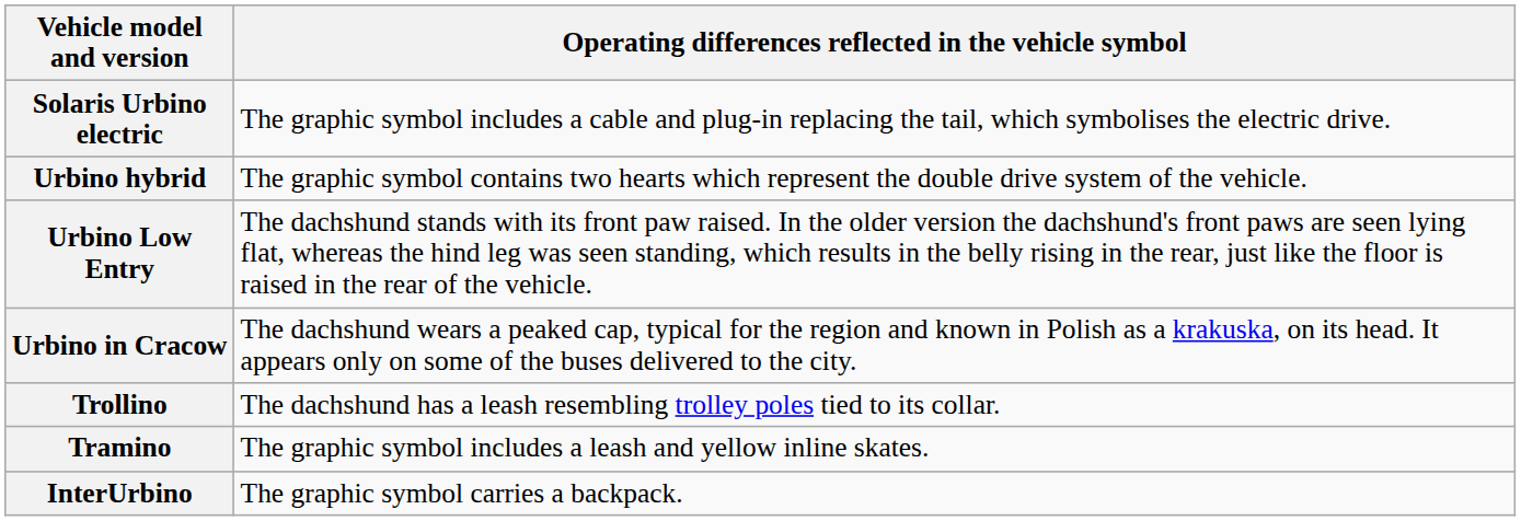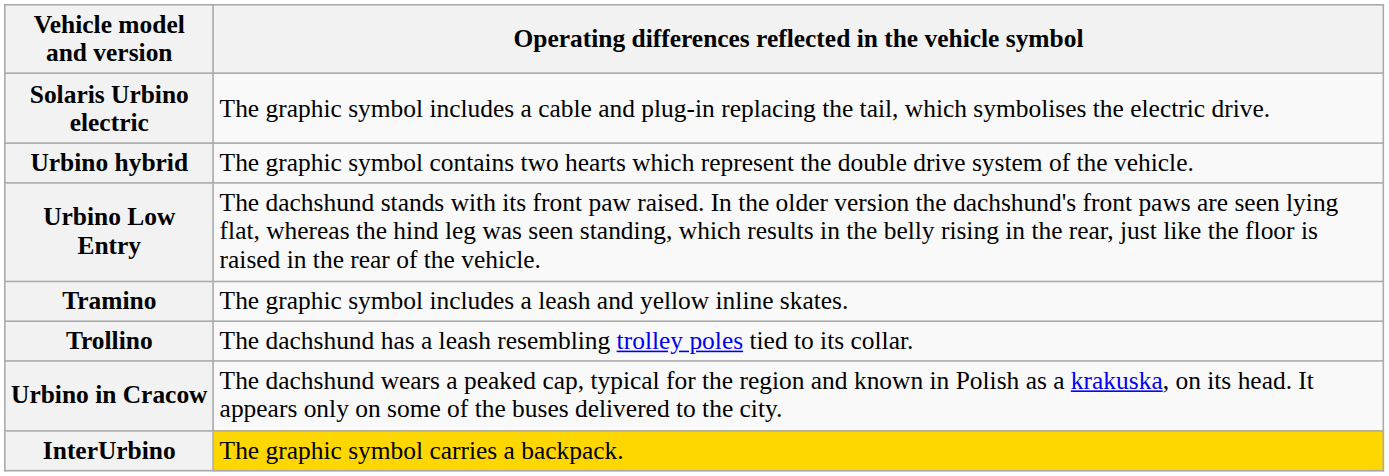 <table class="wikitable">
 <tr>
 <th><strong>Vehicle model and version</strong></th>
 <th><strong>Operating differences reflected in the vehicle symbol </strong></th>
 </tr>
 <tr>
 <th><strong>Solaris Urbino electric</strong></th>
 <td>The graphic symbol includes a cable and plug-in replacing the tail, which symbolises the electric drive.</td>
 </tr>
 <tr>
 <th><strong>Urbino hybrid</strong></th>
 <td>The graphic symbol contains two hearts which represent the double drive system of the vehicle.</td>
 </tr>
 <tr>
 <th><strong>Urbino Low Entry</strong></th>
 <td>The dachshund stands with its front paw raised. In the older version the dachshund's front paws are seen lying flat,  whereas the hind leg was seen standing, which results in the belly rising in the rear, just like the floor is raised in the rear of the vehicle.</td>
 </tr>
 <tr>
-<th><strong>Urbino in Cracow</strong></th>
-<td>The dachshund wears a peaked cap, typical for the region and known in Polish as a <a href='#'>krakuska</a>,  on its head. It appears only on some of the buses delivered to the city.</td>
+<th><strong>Tramino</strong></th>
+<td>The graphic symbol includes a leash and yellow inline skates.</td>
 </tr>
 <tr>
 <th><strong>Trollino</strong></th>
 <td>The dachshund has a leash resembling <a href='#'>trolley poles</a> tied to its collar.</td>
 </tr>
 <tr>
-<th><strong>Tramino</strong></th>
-<td>The graphic symbol includes a leash and yellow inline skates.</td>
+<th><strong>Urbino in Cracow</strong></th>
+<td>The dachshund wears a peaked cap, typical for the region and known in Polish as a <a href='#'>krakuska</a>,  on its head. It appears only on some of the buses delivered to the city.</td>
 </tr>
 <tr>
 <th><strong>InterUrbino</strong></th>
-<td>The graphic symbol carries a backpack.</td>
+<td style="background: gold;">The graphic symbol carries a backpack.</td>
 </tr>
 </table>
